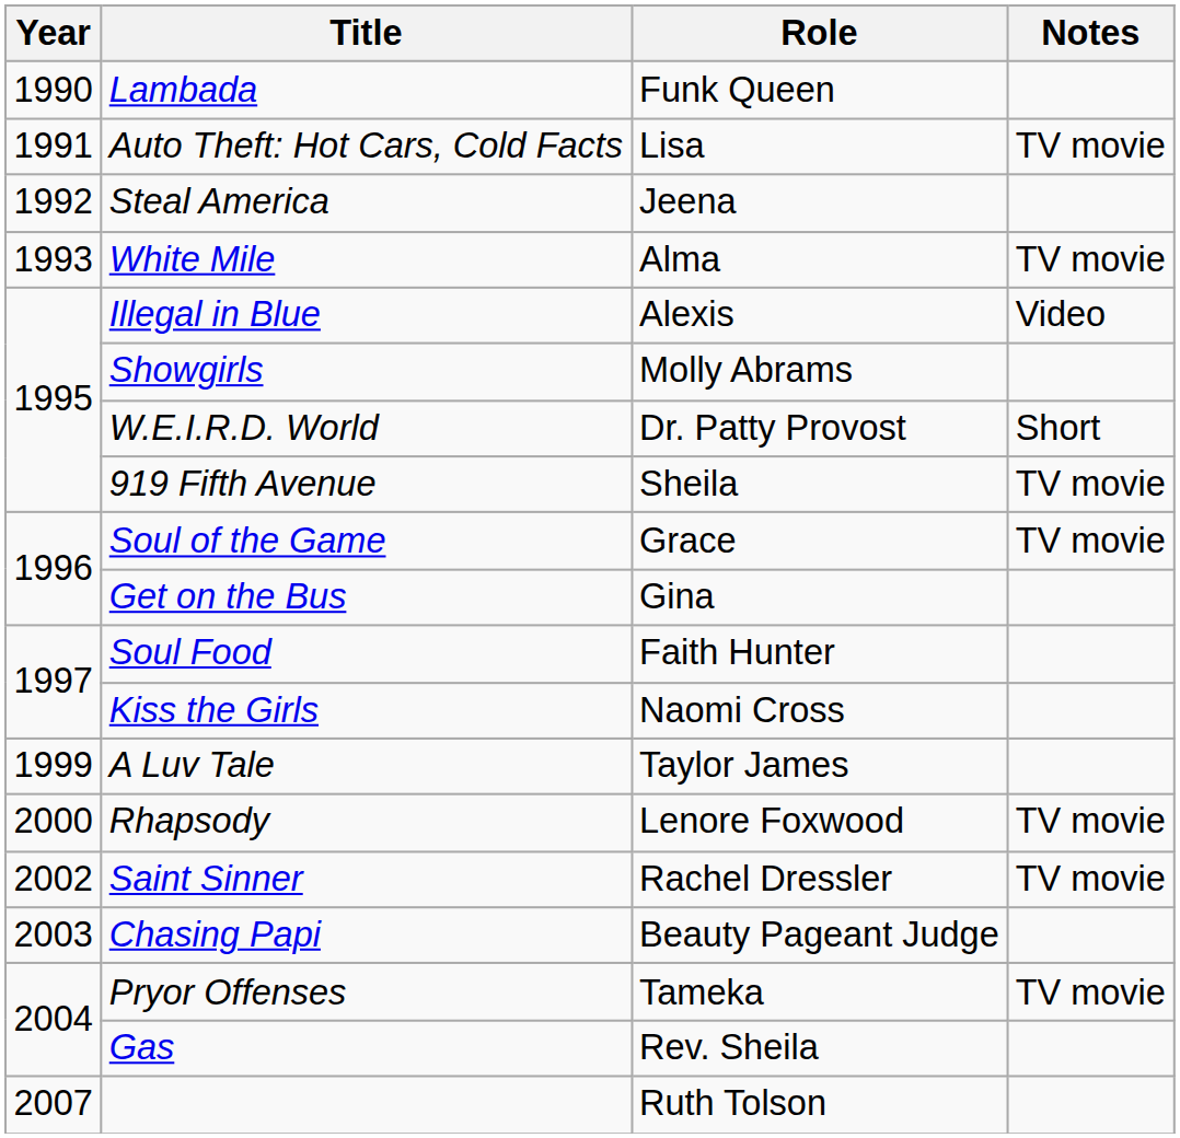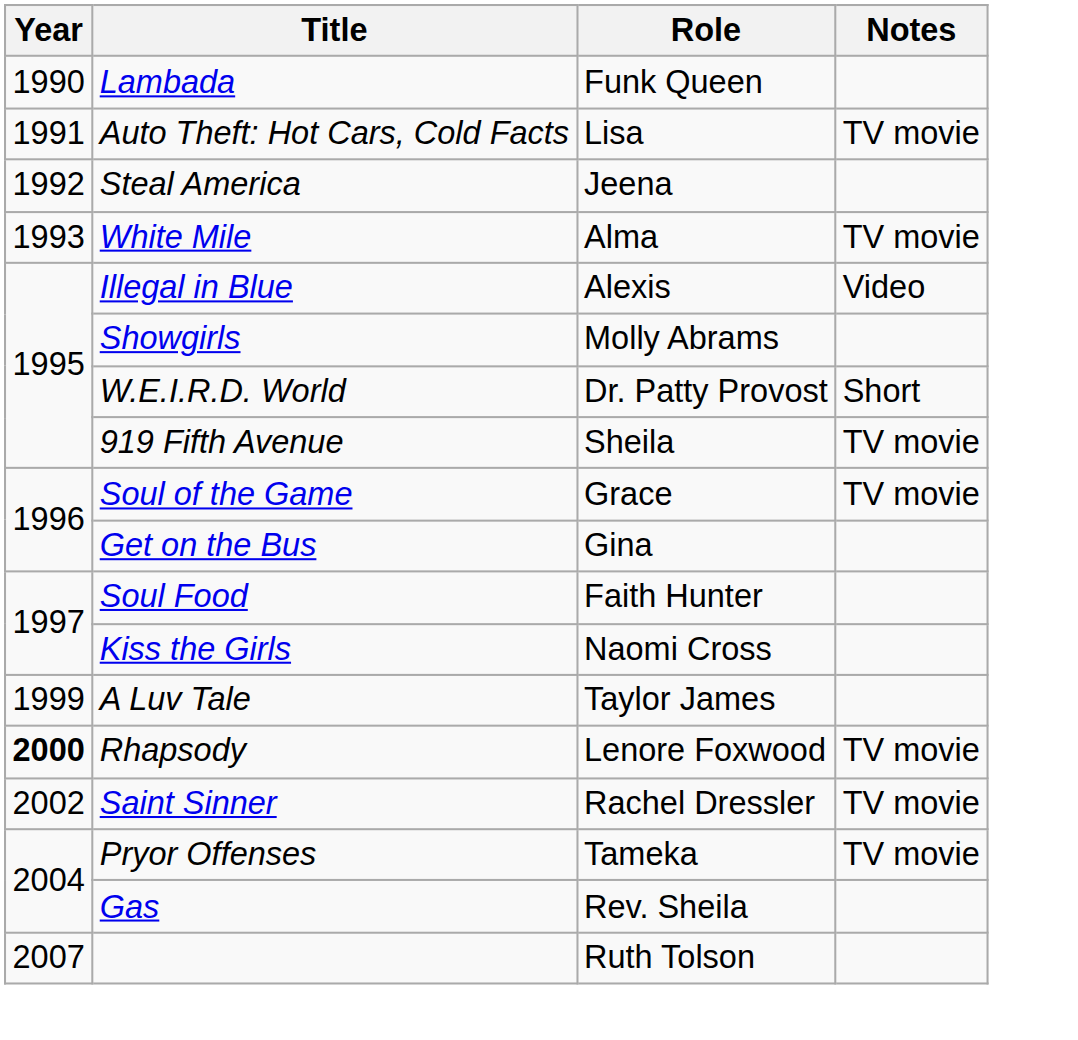 <table class="wikitable sortable">
 <tr>
 <th>Year</th>
 <th>Title</th>
 <th>Role</th>
 <th class="unsortable">Notes</th>
 </tr>
 <tr>
 <td>1990</td>
 <td><em><a href='#'>Lambada</a></em></td>
 <td>Funk Queen</td>
 <td></td>
 </tr>
 <tr>
 <td>1991</td>
 <td><em>Auto Theft: Hot Cars, Cold Facts</em></td>
 <td>Lisa</td>
 <td>TV movie</td>
 </tr>
 <tr>
 <td>1992</td>
 <td><em>Steal America</em></td>
 <td>Jeena</td>
 <td></td>
 </tr>
 <tr>
 <td>1993</td>
 <td><em><a href='#'>White Mile</a></em></td>
 <td>Alma</td>
 <td>TV movie</td>
 </tr>
 <tr>
 <td rowspan=4>1995</td>
 <td><em><a href='#'>Illegal in Blue</a></em></td>
 <td>Alexis</td>
 <td>Video</td>
 </tr>
 <tr>
 <td><em><a href='#'>Showgirls</a></em></td>
 <td>Molly Abrams</td>
 <td></td>
 </tr>
 <tr>
 <td><em>W.E.I.R.D. World</em></td>
 <td>Dr. Patty Provost</td>
 <td>Short</td>
 </tr>
 <tr>
 <td><em>919 Fifth Avenue</em></td>
 <td>Sheila</td>
 <td>TV movie</td>
 </tr>
 <tr>
 <td rowspan=2>1996</td>
 <td><em><a href='#'>Soul of the Game</a></em></td>
 <td>Grace</td>
 <td>TV movie</td>
 </tr>
 <tr>
 <td><em><a href='#'>Get on the Bus</a></em></td>
 <td>Gina</td>
 <td></td>
 </tr>
 <tr>
 <td rowspan=2>1997</td>
 <td><em><a href='#'>Soul Food</a></em></td>
 <td>Faith Hunter</td>
 <td></td>
 </tr>
 <tr>
 <td><em><a href='#'>Kiss the Girls</a></em></td>
 <td>Naomi Cross</td>
 <td></td>
 </tr>
 <tr>
 <td>1999</td>
 <td><em>A Luv Tale</em></td>
 <td>Taylor James</td>
 <td></td>
 </tr>
 <tr>
-<td>2000</td>
+<td><strong>2000</strong></td>
 <td><em>Rhapsody</em></td>
 <td>Lenore Foxwood</td>
 <td>TV movie</td>
 </tr>
 <tr>
 <td>2002</td>
 <td><em><a href='#'>Saint Sinner</a></em></td>
 <td>Rachel Dressler</td>
 <td>TV movie</td>
-</tr>
-<tr>
-<td>2003</td>
-<td><em><a href='#'>Chasing Papi</a></em></td>
-<td>Beauty Pageant Judge</td>
-<td></td>
 </tr>
 <tr>
 <td rowspan=2>2004</td>
 <td><em>Pryor Offenses</em></td>
 <td>Tameka</td>
 <td>TV movie</td>
 </tr>
 <tr>
 <td><em><a href='#'>Gas</a></em></td>
 <td>Rev. Sheila</td>
 <td></td>
 </tr>
 <tr>
 <td>2007</td>
 <td><em></em></td>
 <td>Ruth Tolson</td>
 <td></td>
 </tr>
 </table>
